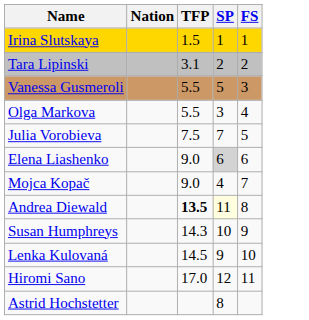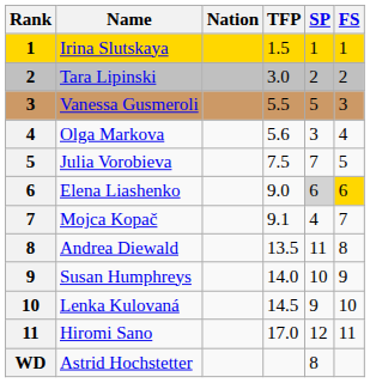 <table class="wikitable sortable">
 <tr>
+<th>Rank</th>
 <th>Name</th>
 <th>Nation</th>
 <th>TFP</th>
 <th><a href='#'>SP</a></th>
 <th><a href='#'>FS</a></th>
 </tr>
 <tr bgcolor="gold">
+<td align="center"><strong>1</strong></td>
 <td><a href='#'>Irina Slutskaya</a></td>
 <td></td>
 <td>1.5</td>
 <td>1</td>
 <td>1</td>
 </tr>
 <tr bgcolor="silver">
+<td align="center"><strong>2</strong></td>
 <td><a href='#'>Tara Lipinski</a></td>
 <td></td>
-<td>3.1</td>
+<td>3.0</td>
 <td>2</td>
 <td>2</td>
 </tr>
 <tr bgcolor="cc9966">
+<td align="center"><strong>3</strong></td>
 <td><a href='#'>Vanessa Gusmeroli</a></td>
 <td></td>
 <td>5.5</td>
 <td>5</td>
 <td>3</td>
 </tr>
 <tr>
+<th>4</th>
 <td><a href='#'>Olga Markova</a></td>
 <td></td>
-<td>5.5</td>
+<td>5.6</td>
 <td>3</td>
 <td>4</td>
 </tr>
 <tr>
+<th>5</th>
 <td><a href='#'>Julia Vorobieva</a></td>
 <td></td>
 <td>7.5</td>
 <td>7</td>
 <td>5</td>
 </tr>
 <tr>
+<th>6</th>
 <td><a href='#'>Elena Liashenko</a></td>
 <td></td>
 <td>9.0</td>
 <td style="background: lightgrey;">6</td>
-<td>6</td>
+<td style="background: gold;">6</td>
 </tr>
 <tr>
+<th>7</th>
 <td><a href='#'>Mojca Kopač</a></td>
 <td></td>
-<td>9.0</td>
+<td>9.1</td>
 <td>4</td>
 <td>7</td>
 </tr>
 <tr>
+<th>8</th>
 <td><a href='#'>Andrea Diewald</a></td>
 <td></td>
-<td><strong>13.5</strong></td>
-<td style="background: lightyellow;">11</td>
+<td>13.5</td>
+<td>11</td>
 <td>8</td>
 </tr>
 <tr>
+<th>9</th>
 <td><a href='#'>Susan Humphreys</a></td>
 <td></td>
-<td>14.3</td>
+<td>14.0</td>
 <td>10</td>
 <td>9</td>
 </tr>
 <tr>
+<th>10</th>
 <td><a href='#'>Lenka Kulovaná</a></td>
 <td></td>
 <td>14.5</td>
 <td>9</td>
 <td>10</td>
 </tr>
 <tr>
+<th>11</th>
 <td><a href='#'>Hiromi Sano</a></td>
 <td></td>
 <td>17.0</td>
 <td>12</td>
 <td>11</td>
 </tr>
 <tr>
+<th>WD</th>
 <td><a href='#'>Astrid Hochstetter</a></td>
 <td></td>
 <td></td>
 <td>8</td>
 <td></td>
 </tr>
 </table>
